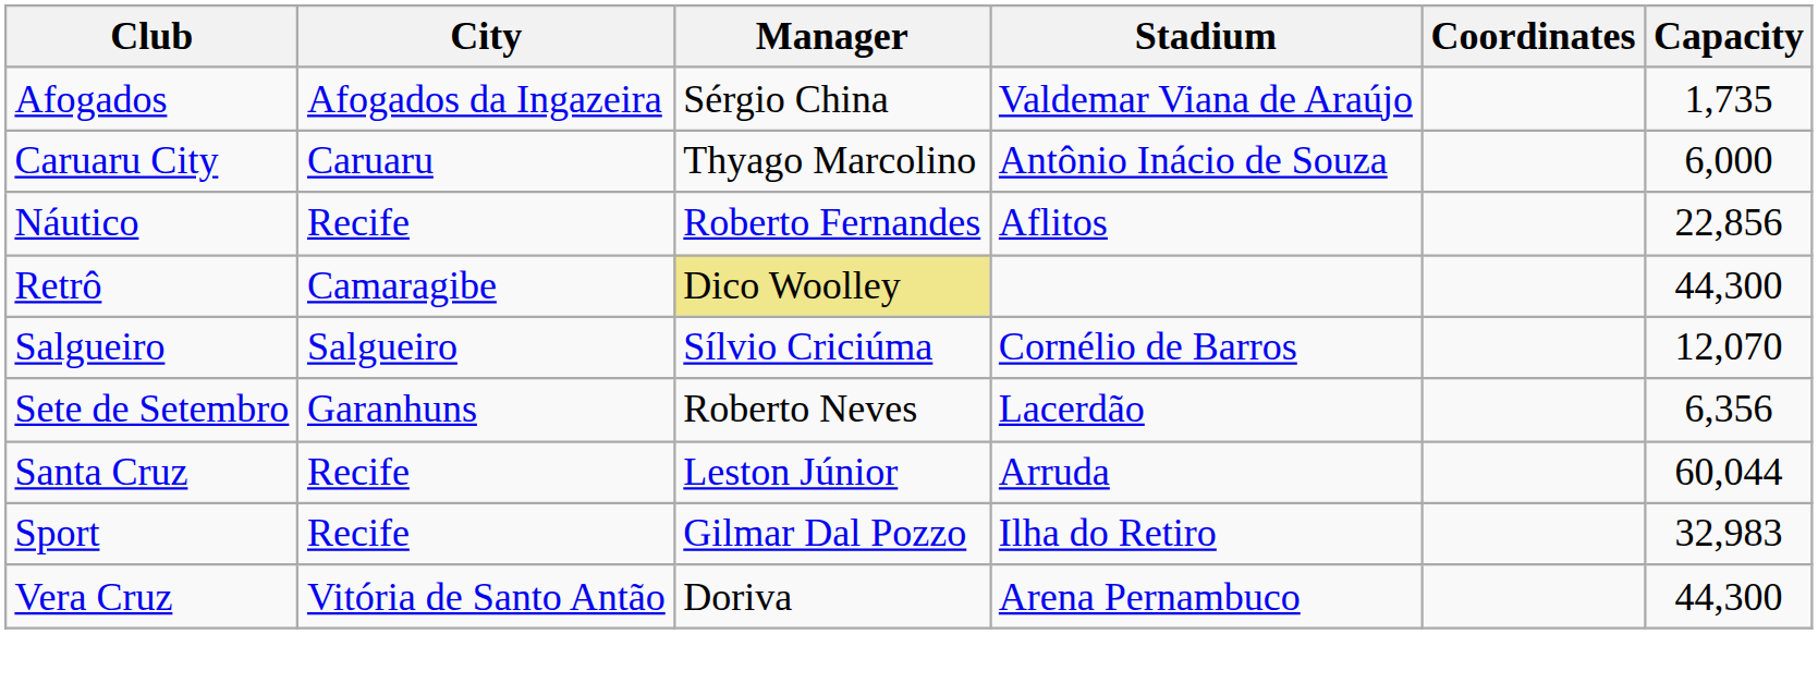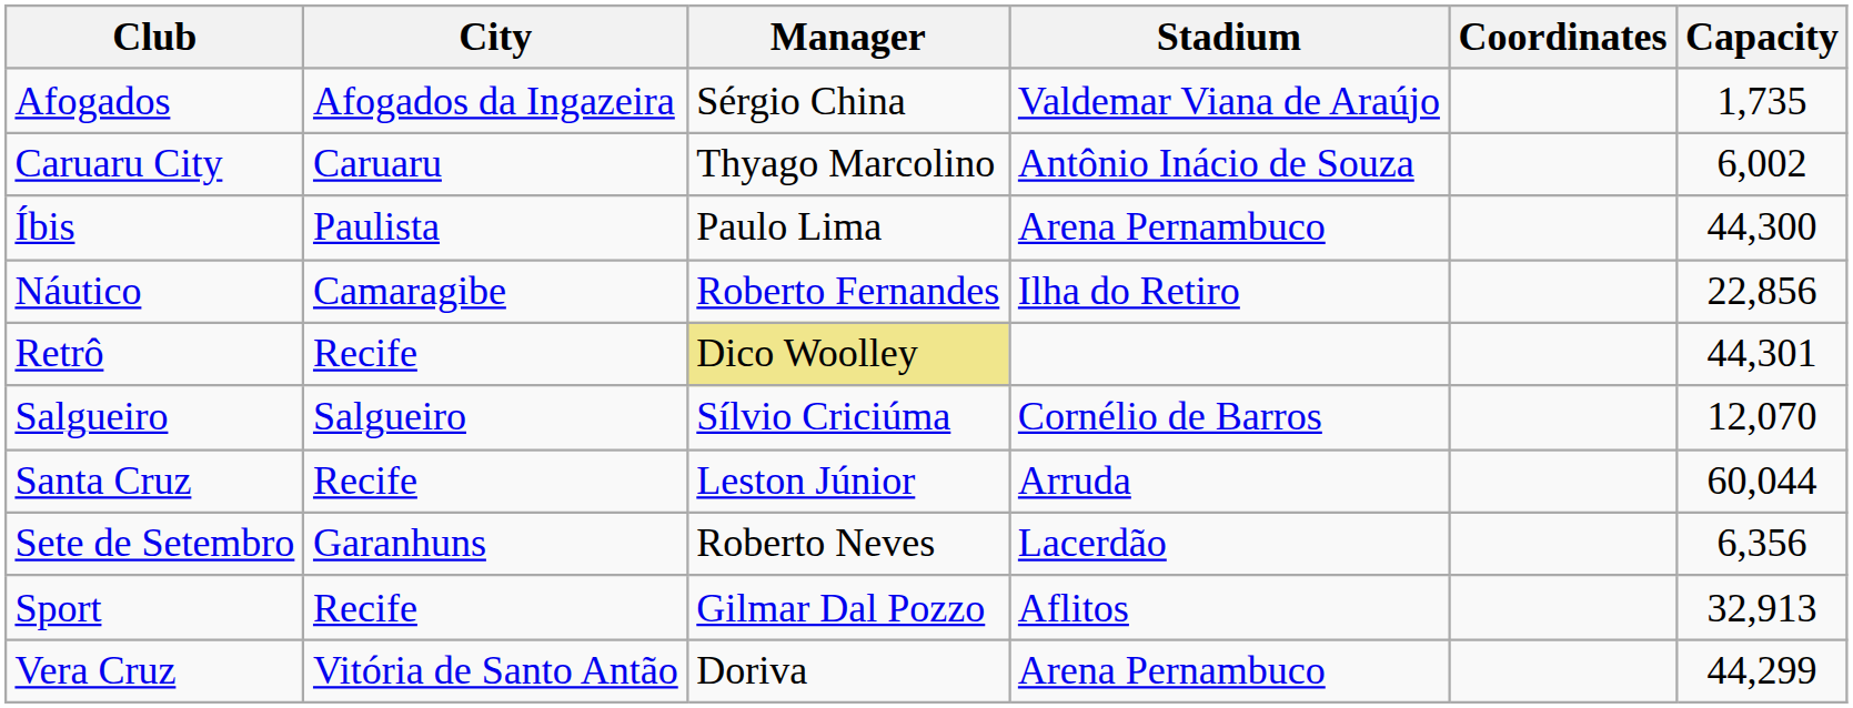 <table class="wikitable">
 <tr>
 <th>Club</th>
 <th>City</th>
 <th>Manager</th>
 <th>Stadium</th>
 <th>Coordinates</th>
 <th>Capacity</th>
 </tr>
 <tr>
 <td><a href='#'>Afogados</a></td>
 <td><a href='#'>Afogados da Ingazeira</a></td>
 <td>Sérgio China</td>
 <td><a href='#'>Valdemar Viana de Araújo</a></td>
 <td></td>
 <td style="text-align:center">1,735</td>
 </tr>
 <tr>
 <td><a href='#'>Caruaru City</a></td>
 <td><a href='#'>Caruaru</a></td>
 <td>Thyago Marcolino</td>
 <td><a href='#'>Antônio Inácio de Souza</a></td>
 <td></td>
-<td style="text-align:center">6,000</td>
+<td style="text-align:center">6,002</td>
+</tr>
+<tr>
+<td><a href='#'>Íbis</a></td>
+<td><a href='#'>Paulista</a></td>
+<td>Paulo Lima</td>
+<td><a href='#'>Arena Pernambuco</a> </td>
+<td><small></small></td>
+<td style="text-align:center">44,300</td>
 </tr>
 <tr>
 <td><a href='#'>Náutico</a></td>
-<td><a href='#'>Recife</a></td>
+<td><a href='#'>Camaragibe</a></td>
 <td><a href='#'>Roberto Fernandes</a></td>
-<td><a href='#'>Aflitos</a></td>
+<td><a href='#'>Ilha do Retiro</a></td>
 <td><small></small></td>
 <td style="text-align:center">22,856</td>
 </tr>
 <tr>
 <td><a href='#'>Retrô</a></td>
-<td><a href='#'>Camaragibe</a></td>
+<td><a href='#'>Recife</a></td>
 <td style="background: khaki;">Dico Woolley</td>
 <td></td>
 <td><small></small></td>
-<td style="text-align:center">44,300</td>
+<td style="text-align:center">44,301</td>
 </tr>
 <tr>
 <td><a href='#'>Salgueiro</a></td>
 <td><a href='#'>Salgueiro</a></td>
 <td><a href='#'>Sílvio Criciúma</a></td>
 <td><a href='#'>Cornélio de Barros</a></td>
 <td><small></small></td>
 <td style="text-align:center">12,070</td>
 </tr>
 <tr>
+<td><a href='#'>Santa Cruz</a></td>
+<td><a href='#'>Recife</a></td>
+<td><a href='#'>Leston Júnior</a></td>
+<td><a href='#'>Arruda</a></td>
+<td><small></small></td>
+<td style="text-align:center">60,044</td>
+</tr>
+<tr>
 <td><a href='#'>Sete de Setembro</a></td>
 <td><a href='#'>Garanhuns</a></td>
 <td>Roberto Neves</td>
 <td><a href='#'>Lacerdão</a> </td>
 <td><small></small></td>
 <td style="text-align:center">6,356</td>
 </tr>
 <tr>
-<td><a href='#'>Santa Cruz</a></td>
-<td><a href='#'>Recife</a></td>
-<td><a href='#'>Leston Júnior</a></td>
-<td><a href='#'>Arruda</a></td>
-<td><small></small></td>
-<td style="text-align:center">60,044</td>
-</tr>
-<tr>
 <td><a href='#'>Sport</a></td>
 <td><a href='#'>Recife</a></td>
 <td><a href='#'>Gilmar Dal Pozzo</a></td>
-<td><a href='#'>Ilha do Retiro</a></td>
+<td><a href='#'>Aflitos</a></td>
 <td><small></small></td>
-<td style="text-align:center">32,983</td>
+<td style="text-align:center">32,913</td>
 </tr>
 <tr>
 <td><a href='#'>Vera Cruz</a></td>
 <td><a href='#'>Vitória de Santo Antão</a></td>
 <td>Doriva</td>
 <td><a href='#'>Arena Pernambuco</a> </td>
 <td><small></small></td>
-<td style="text-align:center">44,300</td>
+<td style="text-align:center">44,299</td>
 </tr>
 </table>
